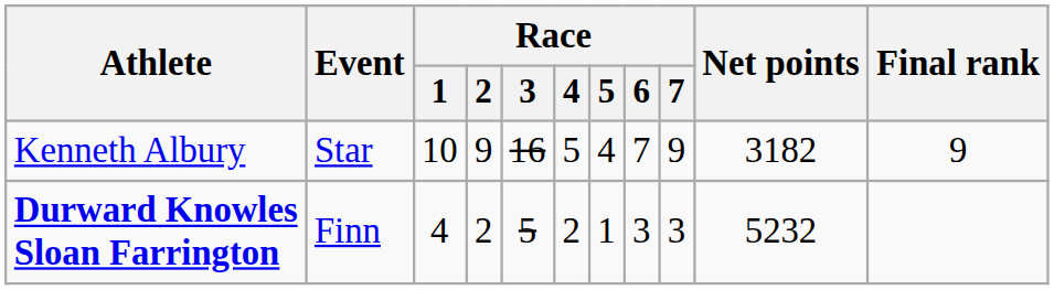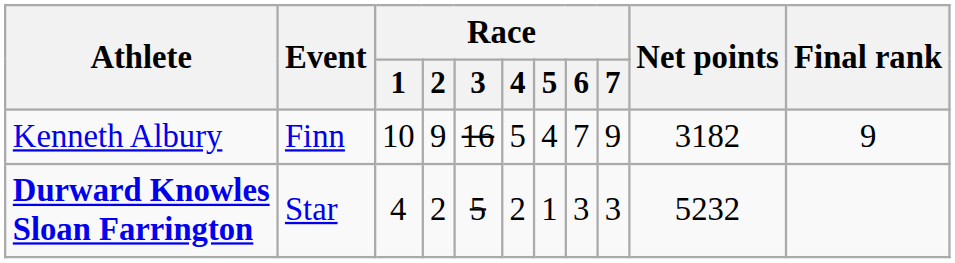 <table class="wikitable" style="font-size:90%">
 <tr>
 <th rowspan="2">Athlete</th>
 <th rowspan="2">Event</th>
 <th colspan=7>Race</th>
 <th rowspan=2>Net points</th>
 <th rowspan=2>Final rank</th>
 </tr>
 <tr style="font-size:95%">
 <th>1</th>
 <th>2</th>
 <th>3</th>
 <th>4</th>
 <th>5</th>
 <th>6</th>
 <th>7</th>
 </tr>
 <tr align=center>
 <td align=left><a href='#'>Kenneth Albury</a></td>
-<td align=left><a href='#'>Star</a></td>
+<td align=left><a href='#'>Finn</a></td>
 <td>10</td>
 <td>9</td>
 <td><s>16</s></td>
 <td>5</td>
 <td>4</td>
 <td>7</td>
 <td>9</td>
 <td>3182</td>
 <td>9</td>
 </tr>
 <tr align=center>
 <td align=left><strong><a href='#'>Durward Knowles</a><br><a href='#'>Sloan Farrington</a></strong></td>
-<td align=left><a href='#'>Finn</a></td>
+<td align=left><a href='#'>Star</a></td>
 <td>4</td>
 <td>2</td>
 <td><s>5</s></td>
 <td>2</td>
 <td>1</td>
 <td>3</td>
 <td>3</td>
 <td>5232</td>
 <td></td>
 </tr>
 </table>
